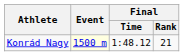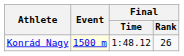 <table class="wikitable" style="font-size:90%">
 <tr>
 <th rowspan=2>Athlete</th>
 <th rowspan=2>Event</th>
 <th colspan=2>Final</th>
 </tr>
 <tr style="font-size:95%">
 <th>Time</th>
 <th>Rank</th>
 </tr>
 <tr align=center>
 <td align=left><a href='#'>Konrád Nagy</a></td>
 <td align=left style="background: lightyellow;"><a href='#'>1500 m</a></td>
 <td>1:48.12</td>
-<td>21</td>
+<td>26</td>
 </tr>
 </table>
